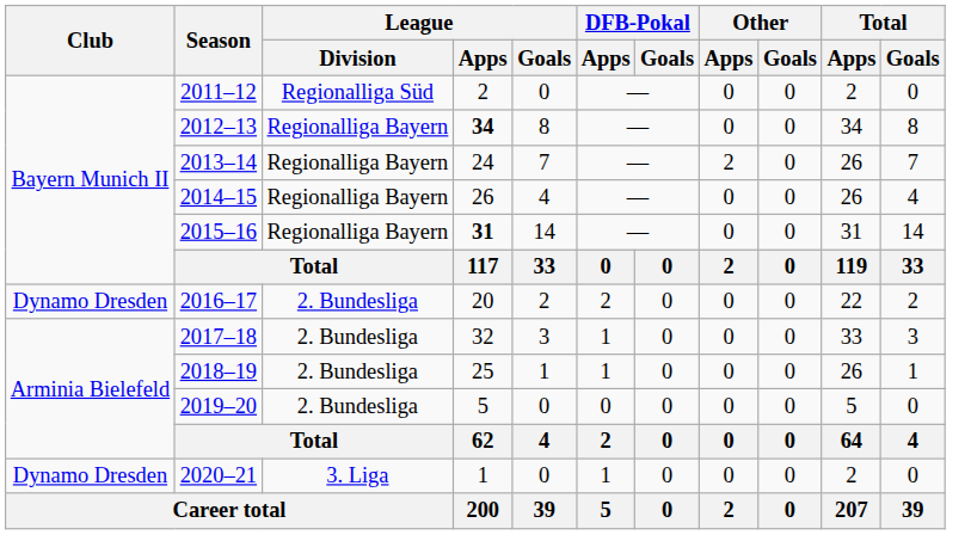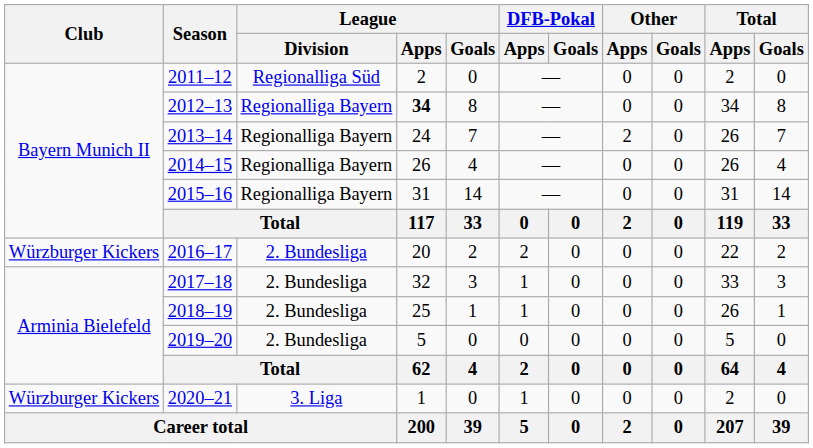 <table class="wikitable" style="text-align:center">
 <tr>
 <th rowspan="2">Club</th>
 <th rowspan="2">Season</th>
 <th colspan="3">League</th>
 <th colspan="2"><a href='#'>DFB-Pokal</a></th>
 <th colspan="2">Other</th>
 <th colspan="2">Total</th>
 </tr>
 <tr>
 <th>Division</th>
 <th>Apps</th>
 <th>Goals</th>
 <th>Apps</th>
 <th>Goals</th>
 <th>Apps</th>
 <th>Goals</th>
 <th>Apps</th>
 <th>Goals</th>
 </tr>
 <tr>
 <td rowspan="6"><a href='#'>Bayern Munich II</a></td>
 <td><a href='#'>2011–12</a></td>
 <td><a href='#'>Regionalliga Süd</a></td>
 <td>2</td>
 <td>0</td>
 <td colspan="2">—</td>
 <td>0</td>
 <td>0</td>
 <td>2</td>
 <td>0</td>
 </tr>
 <tr>
 <td><a href='#'>2012–13</a></td>
 <td><a href='#'>Regionalliga Bayern</a></td>
 <td><strong>34</strong></td>
 <td>8</td>
 <td colspan="2">—</td>
 <td>0</td>
 <td>0</td>
 <td>34</td>
 <td>8</td>
 </tr>
 <tr>
 <td><a href='#'>2013–14</a></td>
 <td>Regionalliga Bayern</td>
 <td>24</td>
 <td>7</td>
 <td colspan="2">—</td>
 <td>2</td>
 <td>0</td>
 <td>26</td>
 <td>7</td>
 </tr>
 <tr>
 <td><a href='#'>2014–15</a></td>
 <td>Regionalliga Bayern</td>
 <td>26</td>
 <td>4</td>
 <td colspan="2">—</td>
 <td>0</td>
 <td>0</td>
 <td>26</td>
 <td>4</td>
 </tr>
 <tr>
 <td><a href='#'>2015–16</a></td>
 <td>Regionalliga Bayern</td>
-<td><strong>31</strong></td>
+<td>31</td>
 <td>14</td>
 <td colspan="2">—</td>
 <td>0</td>
 <td>0</td>
 <td>31</td>
 <td>14</td>
 </tr>
 <tr>
 <th colspan="2">Total</th>
 <th>117</th>
 <th>33</th>
 <th>0</th>
 <th>0</th>
 <th>2</th>
 <th>0</th>
 <th>119</th>
 <th>33</th>
 </tr>
 <tr>
-<td><a href='#'>Dynamo Dresden</a></td>
+<td><a href='#'>Würzburger Kickers</a></td>
 <td><a href='#'>2016–17</a></td>
 <td><a href='#'>2. Bundesliga</a></td>
 <td>20</td>
 <td>2</td>
 <td>2</td>
 <td>0</td>
 <td>0</td>
 <td>0</td>
 <td>22</td>
 <td>2</td>
 </tr>
 <tr>
 <td rowspan="4"><a href='#'>Arminia Bielefeld</a></td>
 <td><a href='#'>2017–18</a></td>
 <td>2. Bundesliga</td>
 <td>32</td>
 <td>3</td>
 <td>1</td>
 <td>0</td>
 <td>0</td>
 <td>0</td>
 <td>33</td>
 <td>3</td>
 </tr>
 <tr>
 <td><a href='#'>2018–19</a></td>
 <td>2. Bundesliga</td>
 <td>25</td>
 <td>1</td>
 <td>1</td>
 <td>0</td>
 <td>0</td>
 <td>0</td>
 <td>26</td>
 <td>1</td>
 </tr>
 <tr>
 <td><a href='#'>2019–20</a></td>
 <td>2. Bundesliga</td>
 <td>5</td>
 <td>0</td>
 <td>0</td>
 <td>0</td>
 <td>0</td>
 <td>0</td>
 <td>5</td>
 <td>0</td>
 </tr>
 <tr>
 <th colspan="2">Total</th>
 <th>62</th>
 <th>4</th>
 <th>2</th>
 <th>0</th>
 <th>0</th>
 <th>0</th>
 <th>64</th>
 <th>4</th>
 </tr>
 <tr>
-<td><a href='#'>Dynamo Dresden</a></td>
+<td><a href='#'>Würzburger Kickers</a></td>
 <td><a href='#'>2020–21</a></td>
 <td><a href='#'>3. Liga</a></td>
 <td>1</td>
 <td>0</td>
 <td>1</td>
 <td>0</td>
 <td>0</td>
 <td>0</td>
 <td>2</td>
 <td>0</td>
 </tr>
 <tr>
 <th colspan="3">Career total</th>
 <th>200</th>
 <th>39</th>
 <th>5</th>
 <th>0</th>
 <th>2</th>
 <th>0</th>
 <th>207</th>
 <th>39</th>
 </tr>
 </table>
